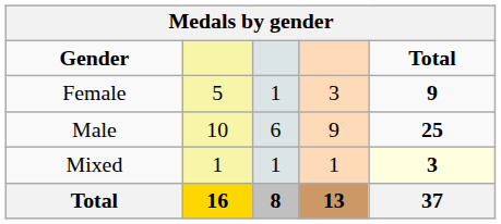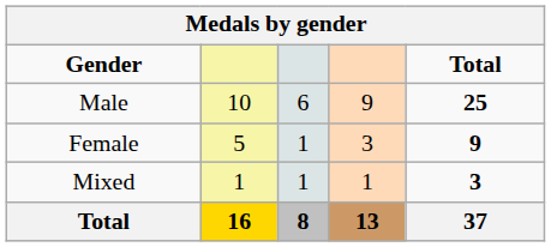 <table class="wikitable" style="font-size:85%; float:right; clear:right; min-width:308px">
 <tr bgcolor=EFEFEF>
 <th colspan=5>Medals by gender</th>
 </tr>
 <tr align=center>
 <td><strong>Gender</strong></td>
 <td bgcolor=F7F6A8></td>
 <td bgcolor=DCE5E5></td>
 <td bgcolor=FFDAB9></td>
 <td><strong>Total</strong></td>
 </tr>
 <tr align=center>
+<td>Male</td>
+<td bgcolor=F7F6A8>10</td>
+<td bgcolor=DCE5E5>6</td>
+<td bgcolor=FFDAB9>9</td>
+<td><strong>25</strong></td>
+</tr>
+<tr align=center>
 <td>Female</td>
 <td bgcolor=F7F6A8>5</td>
 <td bgcolor=DCE5E5>1</td>
 <td bgcolor=FFDAB9>3</td>
 <td><strong>9</strong></td>
 </tr>
 <tr align=center>
-<td>Male</td>
-<td bgcolor=F7F6A8>10</td>
-<td bgcolor=DCE5E5>6</td>
-<td bgcolor=FFDAB9>9</td>
-<td><strong>25</strong></td>
-</tr>
-<tr align=center>
 <td>Mixed</td>
 <td bgcolor=F7F6A8>1</td>
 <td bgcolor=DCE5E5>1</td>
 <td bgcolor=FFDAB9>1</td>
-<td style="background: lightyellow;"><strong>3</strong></td>
+<td><strong>3</strong></td>
 </tr>
 <tr align=center>
 <th>Total</th>
 <th style="background:gold;">16</th>
 <th style="background:silver;">8</th>
 <th style="background:#c96;">13</th>
 <th>37</th>
 </tr>
 </table>
